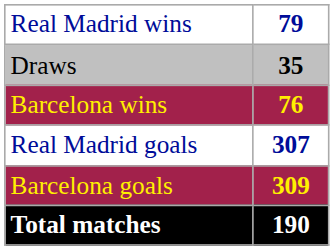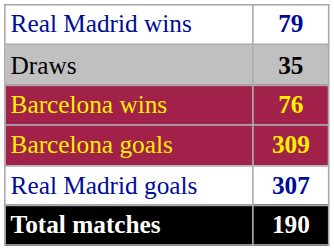 <table class="wikitable">
 <tr style="color:#000c99; background:#fff;">
 <td style="width:150px;">Real Madrid wins</td>
 <td style="color:#000c99; background:#fff; text-align:center; width:40px;"><strong>79</strong></td>
 </tr>
 <tr style="color:#000; background:silver;">
 <td>Draws</td>
 <td style="color:#000; background:silver; text-align:center;"><strong>35</strong></td>
 </tr>
 <tr style="color:#fff000;">
 <td style="background:#A2214B">Barcelona wins</td>
 <td style="color:#fff000; background:#A2214B; text-align: center;"><strong>76</strong></td>
 </tr>
+<tr style="color:#fff000;">
+<td style="background:#A2214B">Barcelona goals</td>
+<td style="color:#fff000; background:#A2214B; text-align: center;"><strong>309</strong></td>
+</tr>
 <tr style="color:#000c99; background:#fff;">
 <td style="width:150px;">Real Madrid goals</td>
 <td style="color:#000c99; background:#fff; text-align:center;"><strong>307</strong></td>
-</tr>
-<tr style="color:#fff000;">
-<td style="background:#A2214B">Barcelona goals</td>
-<td style="color:#fff000; background:#A2214B; text-align: center;"><strong>309</strong></td>
 </tr>
 <tr style="color:#fff; background:#000;">
 <td><strong>Total matches</strong></td>
 <td style="color:#fff; background:#000; text-align:center;"><strong>190</strong></td>
 </tr>
 </table>
